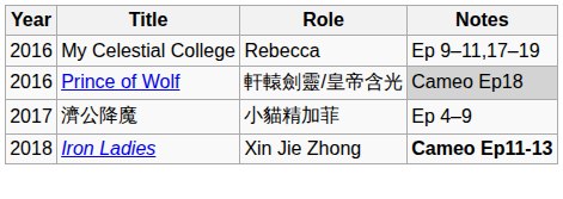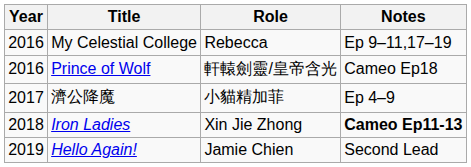 <table class="wikitable">
 <tr>
 <th>Year</th>
 <th>Title</th>
 <th>Role</th>
 <th>Notes</th>
 </tr>
 <tr>
 <td>2016</td>
 <td>My Celestial College</td>
 <td>Rebecca</td>
 <td>Ep 9–11,17–19</td>
 </tr>
 <tr>
 <td>2016</td>
 <td><a href='#'>Prince of Wolf</a></td>
 <td>軒轅劍靈/皇帝含光</td>
-<td style="background: lightgrey;">Cameo Ep18</td>
+<td>Cameo Ep18</td>
 </tr>
 <tr>
 <td>2017</td>
 <td>濟公降魔</td>
 <td>小貓精加菲</td>
 <td>Ep 4–9</td>
 </tr>
 <tr>
 <td>2018</td>
 <td><em><a href='#'>Iron Ladies</a></em></td>
 <td>Xin Jie Zhong</td>
 <td><strong>Cameo Ep11-13</strong></td>
 </tr>
+<tr>
+<td>2019</td>
+<td><em><a href='#'>Hello Again!</a></em></td>
+<td>Jamie Chien</td>
+<td>Second Lead</td>
+</tr>
 </table>
